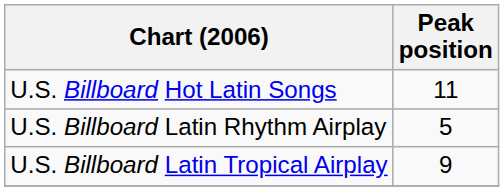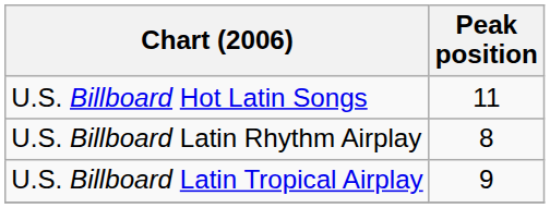 <table class="wikitable">
 <tr>
 <th>Chart (2006)</th>
 <th>Peak<br>position</th>
 </tr>
 <tr>
 <td>U.S. <em><a href='#'>Billboard</a></em> <a href='#'>Hot Latin Songs</a></td>
 <td align="center">11</td>
 </tr>
 <tr>
 <td>U.S. <em>Billboard</em> Latin Rhythm Airplay</td>
-<td align="center">5</td>
+<td align="center">8</td>
 </tr>
 <tr>
 <td>U.S. <em>Billboard</em> <a href='#'>Latin Tropical Airplay</a></td>
 <td align="center">9</td>
 </tr>
 <tr>
 </tr>
 </table>
